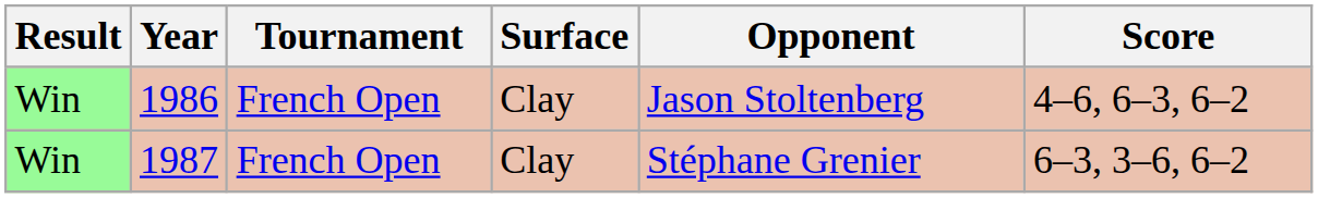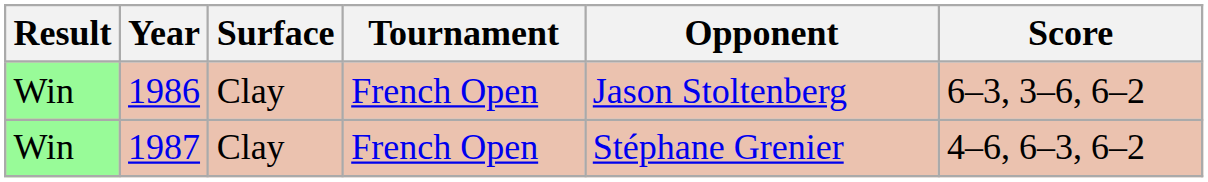 <table class="sortable wikitable">
 <tr>
 <th style="width:40px;">Result</th>
 <th style="width:30px;">Year</th>
+<th style="width:50px;">Surface</th>
 <th style="width:100px;">Tournament</th>
-<th style="width:50px;">Surface</th>
 <th style="width:150px;">Opponent</th>
 <th style="width:110px;" class="unsortable">Score</th>
 </tr>
 <tr style="background:#ebc2af;">
 <td style="background:#98fb98;">Win</td>
 <td><a href='#'>1986</a></td>
+<td>Clay</td>
 <td><a href='#'>French Open</a></td>
-<td>Clay</td>
 <td> <a href='#'>Jason Stoltenberg</a></td>
-<td>4–6, 6–3, 6–2</td>
+<td>6–3, 3–6, 6–2</td>
 </tr>
 <tr style="background:#ebc2af;">
 <td style="background:#98fb98;">Win</td>
 <td><a href='#'>1987</a></td>
+<td>Clay</td>
 <td><a href='#'>French Open</a></td>
-<td>Clay</td>
 <td> <a href='#'>Stéphane Grenier</a></td>
-<td>6–3, 3–6, 6–2</td>
+<td>4–6, 6–3, 6–2</td>
 </tr>
 </table>
